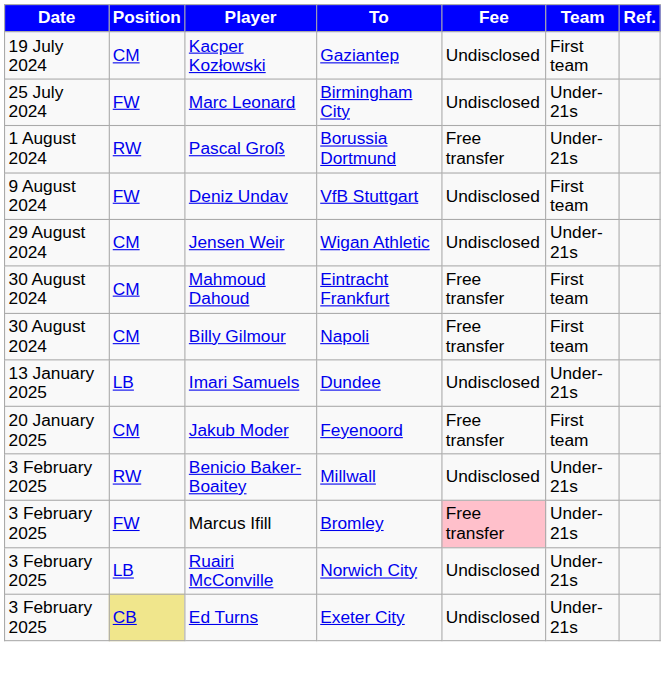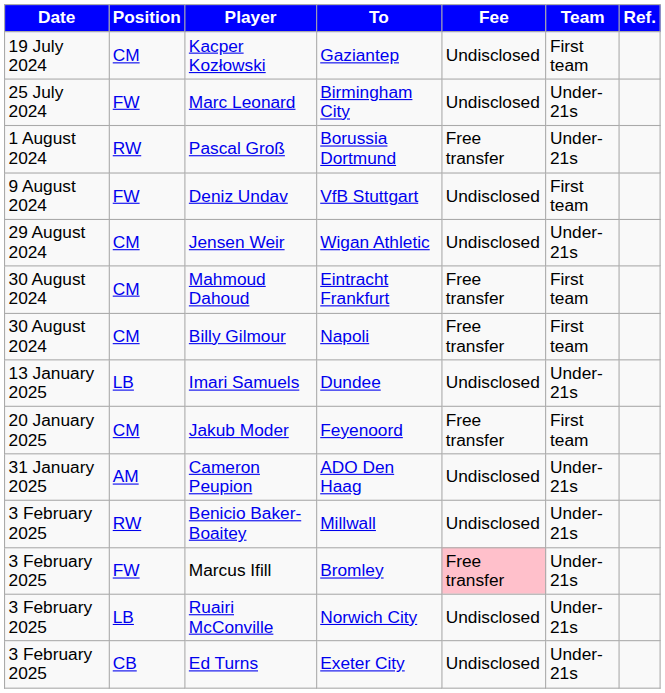 <table class="wikitable plainrowheaders sortable">
 <tr>
 <th style="background:#0000ff; color:#ffffff;">Date</th>
 <th style="background:#0000ff; color:#ffffff;">Position</th>
 <th style="background:#0000ff; color:#ffffff;">Player</th>
 <th style="background:#0000ff; color:#ffffff;">To</th>
 <th style="background:#0000ff; color:#ffffff;">Fee</th>
 <th style="background:#0000ff; color:#ffffff;">Team</th>
 <th style="background:#0000ff; color:#ffffff;">Ref.</th>
 </tr>
 <tr>
 <td>19 July 2024</td>
 <td><a href='#'>CM</a></td>
 <td> <a href='#'>Kacper Kozłowski</a></td>
 <td> <a href='#'>Gaziantep</a></td>
 <td>Undisclosed</td>
 <td>First team</td>
 <td></td>
 </tr>
 <tr>
 <td>25 July 2024</td>
 <td><a href='#'>FW</a></td>
 <td> <a href='#'>Marc Leonard</a></td>
 <td> <a href='#'>Birmingham City</a></td>
 <td>Undisclosed</td>
 <td>Under-21s</td>
 <td></td>
 </tr>
 <tr>
 <td>1 August 2024</td>
 <td><a href='#'>RW</a></td>
 <td> <a href='#'>Pascal Groß</a></td>
 <td> <a href='#'>Borussia Dortmund</a></td>
 <td>Free transfer</td>
 <td>Under-21s</td>
 <td></td>
 </tr>
 <tr>
 <td>9 August 2024</td>
 <td><a href='#'>FW</a></td>
 <td> <a href='#'>Deniz Undav</a></td>
 <td> <a href='#'>VfB Stuttgart</a></td>
 <td>Undisclosed</td>
 <td>First team</td>
 <td></td>
 </tr>
 <tr>
 <td>29 August 2024</td>
 <td><a href='#'>CM</a></td>
 <td> <a href='#'>Jensen Weir</a></td>
 <td> <a href='#'>Wigan Athletic</a></td>
 <td>Undisclosed</td>
 <td>Under-21s</td>
 <td></td>
 </tr>
 <tr>
 <td>30 August 2024</td>
 <td><a href='#'>CM</a></td>
 <td> <a href='#'>Mahmoud Dahoud</a></td>
 <td> <a href='#'>Eintracht Frankfurt</a></td>
 <td>Free transfer</td>
 <td>First team</td>
 <td></td>
 </tr>
 <tr>
 <td>30 August 2024</td>
 <td><a href='#'>CM</a></td>
 <td> <a href='#'>Billy Gilmour</a></td>
 <td> <a href='#'>Napoli</a></td>
 <td>Free transfer</td>
 <td>First team</td>
 <td></td>
 </tr>
 <tr>
 <td>13 January 2025</td>
 <td><a href='#'>LB</a></td>
 <td> <a href='#'>Imari Samuels</a></td>
 <td> <a href='#'>Dundee</a></td>
 <td>Undisclosed</td>
 <td>Under-21s</td>
 <td></td>
 </tr>
 <tr>
 <td>20 January 2025</td>
 <td><a href='#'>CM</a></td>
 <td> <a href='#'>Jakub Moder</a></td>
 <td> <a href='#'>Feyenoord</a></td>
 <td>Free transfer</td>
 <td>First team</td>
 <td></td>
 </tr>
 <tr>
+<td>31 January 2025</td>
+<td><a href='#'>AM</a></td>
+<td> <a href='#'>Cameron Peupion</a></td>
+<td> <a href='#'>ADO Den Haag</a></td>
+<td>Undisclosed</td>
+<td>Under-21s</td>
+<td></td>
+</tr>
+<tr>
 <td>3 February 2025</td>
 <td><a href='#'>RW</a></td>
 <td> <a href='#'>Benicio Baker-Boaitey</a></td>
 <td> <a href='#'>Millwall</a></td>
 <td>Undisclosed</td>
 <td>Under-21s</td>
 <td></td>
 </tr>
 <tr>
 <td>3 February 2025</td>
 <td><a href='#'>FW</a></td>
 <td> Marcus Ifill</td>
 <td> <a href='#'>Bromley</a></td>
 <td style="background: pink;">Free transfer</td>
 <td>Under-21s</td>
 <td></td>
 </tr>
 <tr>
 <td>3 February 2025</td>
 <td><a href='#'>LB</a></td>
 <td> <a href='#'>Ruairi McConville</a></td>
 <td> <a href='#'>Norwich City</a></td>
 <td>Undisclosed</td>
 <td>Under-21s</td>
 <td></td>
 </tr>
 <tr>
 <td>3 February 2025</td>
-<td style="background: khaki;"><a href='#'>CB</a></td>
+<td><a href='#'>CB</a></td>
 <td> <a href='#'>Ed Turns</a></td>
 <td> <a href='#'>Exeter City</a></td>
 <td>Undisclosed</td>
 <td>Under-21s</td>
 <td></td>
 </tr>
 </table>
